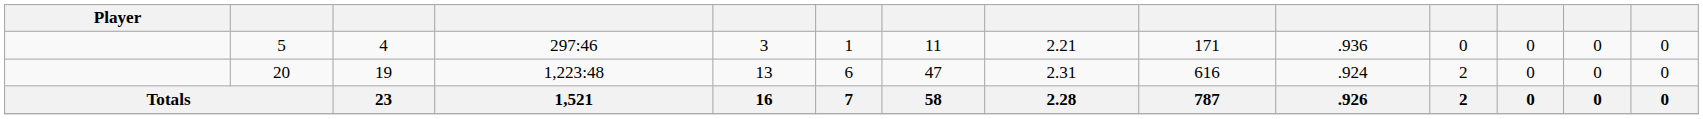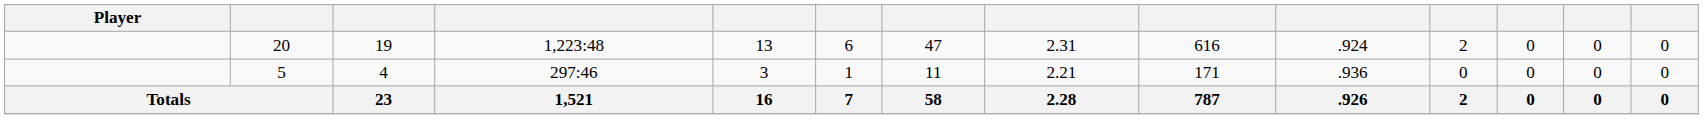 <table class="wikitable sortable" style="width:100%;">
 <tr style="text-align:center; background:#ddd;">
 <th>Player</th>
 <th></th>
 <th></th>
 <th></th>
 <th></th>
 <th></th>
 <th></th>
 <th></th>
 <th></th>
 <th></th>
 <th></th>
 <th></th>
 <th></th>
 <th></th>
 </tr>
 <tr align=center>
 <td></td>
+<td>20</td>
+<td>19</td>
+<td>1,223:48</td>
+<td>13</td>
+<td>6</td>
+<td>47</td>
+<td>2.31</td>
+<td>616</td>
+<td>.924</td>
+<td>2</td>
+<td>0</td>
+<td>0</td>
+<td>0</td>
+</tr>
+<tr align=center>
+<td></td>
 <td>5</td>
 <td>4</td>
 <td>297:46</td>
 <td>3</td>
 <td>1</td>
 <td>11</td>
 <td>2.21</td>
 <td>171</td>
 <td>.936</td>
 <td>0</td>
-<td>0</td>
-<td>0</td>
-<td>0</td>
-</tr>
-<tr align=center>
-<td></td>
-<td>20</td>
-<td>19</td>
-<td>1,223:48</td>
-<td>13</td>
-<td>6</td>
-<td>47</td>
-<td>2.31</td>
-<td>616</td>
-<td>.924</td>
-<td>2</td>
 <td>0</td>
 <td>0</td>
 <td>0</td>
 </tr>
 <tr class="unsortable">
 <th colspan=2>Totals</th>
 <th>23</th>
 <th>1,521</th>
 <th>16</th>
 <th>7</th>
 <th>58</th>
 <th>2.28</th>
 <th>787</th>
 <th>.926</th>
 <th>2</th>
 <th>0</th>
 <th>0</th>
 <th>0</th>
 </tr>
 <tr>
 </tr>
 </table>
